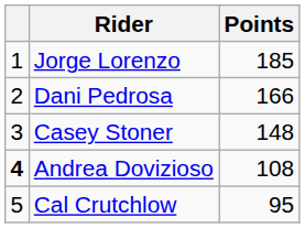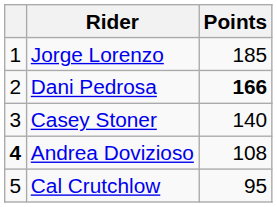 <table class="wikitable" style="font-size: 95%;">
 <tr>
 <th></th>
 <th>Rider</th>
 <th>Points</th>
 </tr>
 <tr>
 <td align=center>1</td>
 <td> <a href='#'>Jorge Lorenzo</a></td>
 <td align=right>185</td>
 </tr>
 <tr>
 <td align=center>2</td>
 <td> <a href='#'>Dani Pedrosa</a></td>
-<td align=right>166</td>
+<td align=right><strong>166</strong></td>
 </tr>
 <tr>
 <td align=center>3</td>
 <td> <a href='#'>Casey Stoner</a></td>
-<td align=right>148</td>
+<td align=right>140</td>
 </tr>
 <tr>
 <td align=center><strong>4</strong></td>
 <td> <a href='#'>Andrea Dovizioso</a></td>
 <td align=right>108</td>
 </tr>
 <tr>
 <td align=center>5</td>
 <td> <a href='#'>Cal Crutchlow</a></td>
 <td align=right>95</td>
 </tr>
 </table>
